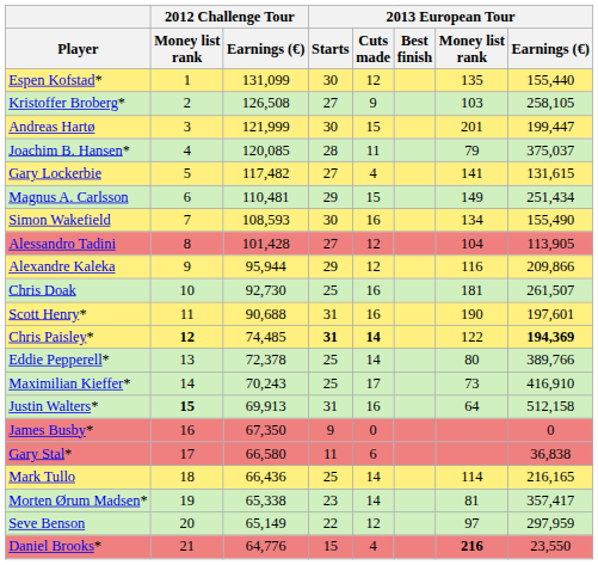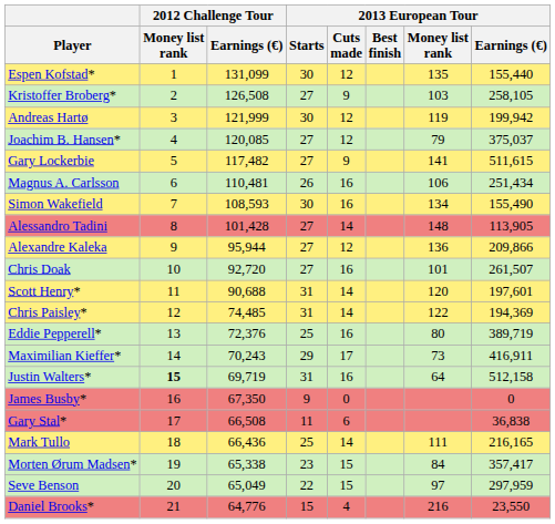 <table class="wikitable sortable" style="text-align:center">
 <tr>
 <th></th>
 <th colspan=2>2012 Challenge Tour</th>
 <th colspan=6>2013 European Tour</th>
 </tr>
 <tr>
 <th>Player</th>
 <th>Money list<br>rank</th>
 <th>Earnings (€)</th>
 <th>Starts</th>
 <th>Cuts<br>made</th>
 <th>Best<br>finish</th>
 <th>Money list<br>rank</th>
 <th>Earnings (€)</th>
 </tr>
 <tr style="background:#FFF080;">
 <td align=left> <a href='#'>Espen Kofstad</a>*</td>
 <td>1</td>
 <td>131,099</td>
 <td>30</td>
 <td>12</td>
 <td></td>
 <td>135</td>
 <td>155,440</td>
 </tr>
 <tr style="background:#D0F0C0;">
 <td align=left> <a href='#'>Kristoffer Broberg</a>*</td>
 <td>2</td>
 <td>126,508</td>
 <td>27</td>
 <td>9</td>
 <td></td>
 <td>103</td>
 <td>258,105</td>
 </tr>
 <tr style="background:#FFF080;">
 <td align=left> <a href='#'>Andreas Hartø</a></td>
 <td>3</td>
 <td>121,999</td>
 <td>30</td>
-<td>15</td>
+<td>12</td>
 <td></td>
-<td>201</td>
-<td>199,447</td>
+<td>119</td>
+<td>199,942</td>
 </tr>
 <tr style="background:#D0F0C0;">
 <td align=left> <a href='#'>Joachim B. Hansen</a>*</td>
 <td>4</td>
 <td>120,085</td>
-<td>28</td>
-<td>11</td>
+<td>27</td>
+<td>12</td>
 <td></td>
 <td>79</td>
 <td>375,037</td>
 </tr>
 <tr style="background:#FFF080;">
 <td align=left> <a href='#'>Gary Lockerbie</a></td>
 <td>5</td>
 <td>117,482</td>
 <td>27</td>
-<td>4</td>
+<td>9</td>
 <td></td>
 <td>141</td>
-<td>131,615</td>
+<td>511,615</td>
 </tr>
 <tr style="background:#D0F0C0;">
 <td align=left> <a href='#'>Magnus A. Carlsson</a></td>
 <td>6</td>
 <td>110,481</td>
-<td>29</td>
-<td>15</td>
+<td>26</td>
+<td>16</td>
 <td></td>
-<td>149</td>
+<td>106</td>
 <td>251,434</td>
 </tr>
 <tr style="background:#FFF080;">
 <td align=left> <a href='#'>Simon Wakefield</a></td>
 <td>7</td>
 <td>108,593</td>
 <td>30</td>
 <td>16</td>
 <td></td>
 <td>134</td>
 <td>155,490</td>
 </tr>
 <tr style="background:#F08080;">
 <td align=left> <a href='#'>Alessandro Tadini</a></td>
 <td>8</td>
 <td>101,428</td>
 <td>27</td>
-<td>12</td>
+<td>14</td>
 <td></td>
-<td>104</td>
+<td>148</td>
 <td>113,905</td>
 </tr>
 <tr style="background:#FFF080;">
 <td align=left> <a href='#'>Alexandre Kaleka</a></td>
 <td>9</td>
 <td>95,944</td>
-<td>29</td>
+<td>27</td>
 <td>12</td>
 <td></td>
-<td>116</td>
+<td>136</td>
 <td>209,866</td>
 </tr>
 <tr style="background:#D0F0C0;">
 <td align=left> <a href='#'>Chris Doak</a></td>
 <td>10</td>
-<td>92,730</td>
-<td>25</td>
+<td>92,720</td>
+<td>27</td>
 <td>16</td>
 <td></td>
-<td>181</td>
+<td>101</td>
 <td>261,507</td>
 </tr>
 <tr style="background:#FFF080;">
 <td align=left> <a href='#'>Scott Henry</a>*</td>
 <td>11</td>
 <td>90,688</td>
 <td>31</td>
-<td>16</td>
+<td>14</td>
 <td></td>
-<td>190</td>
+<td>120</td>
 <td>197,601</td>
 </tr>
 <tr style="background:#FFF080;">
 <td align=left> <a href='#'>Chris Paisley</a>*</td>
-<td><strong>12</strong></td>
+<td>12</td>
 <td>74,485</td>
-<td><strong>31</strong></td>
-<td><strong>14</strong></td>
+<td>31</td>
+<td>14</td>
 <td></td>
 <td>122</td>
-<td><strong>194,369</strong></td>
+<td>194,369</td>
 </tr>
 <tr style="background:#D0F0C0;">
 <td align=left> <a href='#'>Eddie Pepperell</a>*</td>
 <td>13</td>
-<td>72,378</td>
+<td>72,376</td>
 <td>25</td>
-<td>14</td>
+<td>16</td>
 <td></td>
 <td>80</td>
-<td>389,766</td>
+<td>389,719</td>
 </tr>
 <tr style="background:#D0F0C0;">
 <td align=left> <a href='#'>Maximilian Kieffer</a>*</td>
 <td>14</td>
 <td>70,243</td>
-<td>25</td>
+<td>29</td>
 <td>17</td>
 <td></td>
 <td>73</td>
-<td>416,910</td>
+<td>416,911</td>
 </tr>
 <tr style="background:#D0F0C0;">
 <td align=left> <a href='#'>Justin Walters</a>*</td>
 <td><strong>15</strong></td>
-<td>69,913</td>
+<td>69,719</td>
 <td>31</td>
 <td>16</td>
 <td></td>
 <td>64</td>
 <td>512,158</td>
 </tr>
 <tr style="background:#F08080;">
 <td align=left> <a href='#'>James Busby</a>*</td>
 <td>16</td>
 <td>67,350</td>
 <td>9</td>
 <td>0</td>
 <td></td>
 <td></td>
 <td>0</td>
 </tr>
 <tr style="background:#F08080;">
 <td align=left> <a href='#'>Gary Stal</a>*</td>
 <td>17</td>
-<td>66,580</td>
+<td>66,508</td>
 <td>11</td>
 <td>6</td>
 <td></td>
 <td></td>
 <td>36,838</td>
 </tr>
 <tr style="background:#FFF080;">
 <td align=left> <a href='#'>Mark Tullo</a></td>
 <td>18</td>
 <td>66,436</td>
 <td>25</td>
 <td>14</td>
 <td></td>
-<td>114</td>
+<td>111</td>
 <td>216,165</td>
 </tr>
 <tr style="background:#D0F0C0;">
 <td align=left> <a href='#'>Morten Ørum Madsen</a>*</td>
 <td>19</td>
 <td>65,338</td>
 <td>23</td>
-<td>14</td>
+<td>15</td>
 <td></td>
-<td>81</td>
+<td>84</td>
 <td>357,417</td>
 </tr>
 <tr style="background:#D0F0C0;">
 <td align=left> <a href='#'>Seve Benson</a></td>
 <td>20</td>
-<td>65,149</td>
+<td>65,049</td>
 <td>22</td>
-<td>12</td>
+<td>15</td>
 <td></td>
 <td>97</td>
 <td>297,959</td>
 </tr>
 <tr style="background:#F08080;">
 <td align=left> <a href='#'>Daniel Brooks</a>*</td>
 <td>21</td>
 <td>64,776</td>
 <td>15</td>
 <td>4</td>
 <td></td>
-<td><strong>216</strong></td>
+<td>216</td>
 <td>23,550</td>
 </tr>
 </table>
